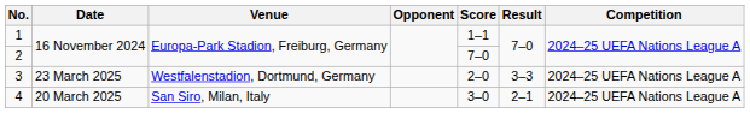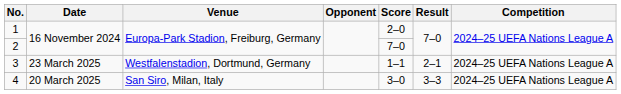 <table class="wikitable sortable">
 <tr>
 <th scope="col">No.</th>
 <th scope="col">Date</th>
 <th scope="col">Venue</th>
 <th scope="col">Opponent</th>
 <th scope="col">Score</th>
 <th scope="col">Result</th>
 <th scope="col">Competition</th>
 </tr>
 <tr>
 <td style="text-align:center">1</td>
 <td rowspan="2">16 November 2024</td>
 <td rowspan="2"><a href='#'>Europa-Park Stadion</a>, Freiburg, Germany</td>
 <td rowspan=2></td>
-<td style="text-align: center;">1–1</td>
+<td style="text-align:center">2–0</td>
 <td rowspan="2" style="text-align:center">7–0</td>
 <td rowspan="2"><a href='#'>2024–25 UEFA Nations League A</a></td>
 </tr>
 <tr>
 <td style="text-align:center">2</td>
 <td align=center>7–0</td>
 </tr>
 <tr>
 <td style="text-align: center;">3</td>
 <td>23 March 2025</td>
 <td><a href='#'>Westfalenstadion</a>, Dortmund, Germany</td>
 <td></td>
-<td style="text-align:center">2–0</td>
-<td style="text-align: center;">3–3</td>
+<td style="text-align: center;">1–1</td>
+<td style="text-align: center;">2–1</td>
 <td>2024–25 UEFA Nations League A</td>
 </tr>
 <tr>
 <td style="text-align: center;">4</td>
 <td>20 March 2025</td>
 <td><a href='#'>San Siro</a>, Milan, Italy</td>
 <td></td>
 <td style="text-align: center;">3–0</td>
-<td style="text-align: center;">2–1</td>
+<td style="text-align: center;">3–3</td>
 <td>2024–25 UEFA Nations League A</td>
 </tr>
 </table>
